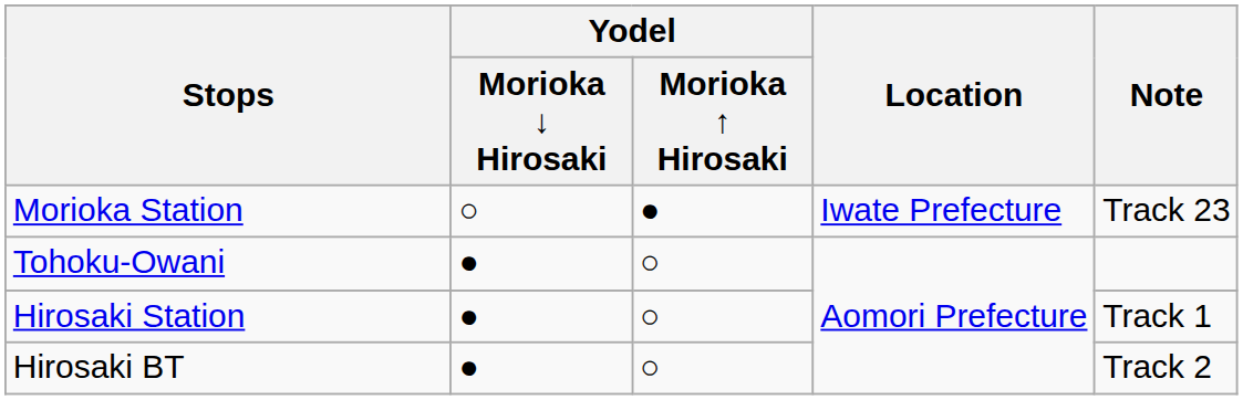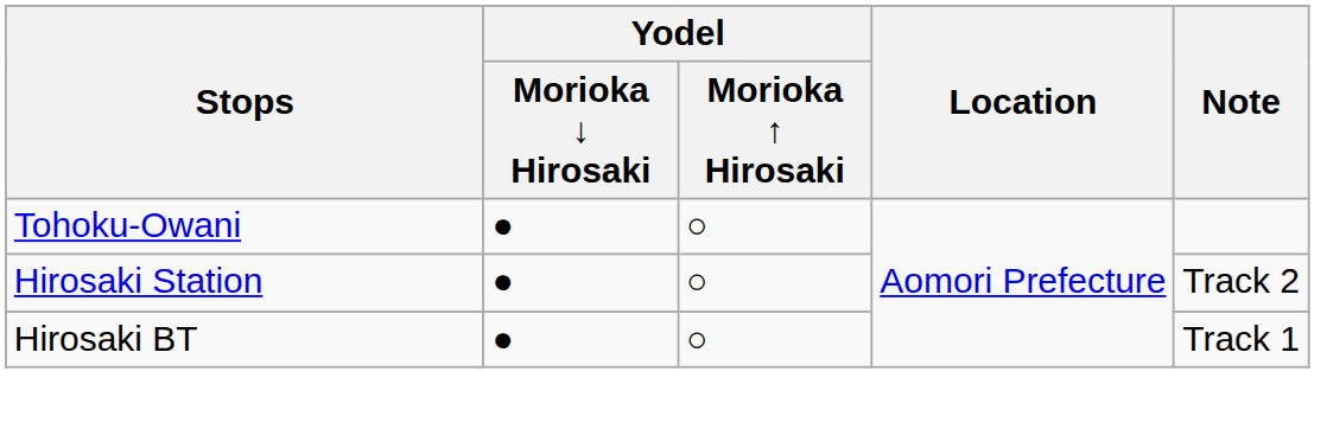 <table class="wikitable defaultleft col2center col3center">
 <tr>
 <th rowspan="2" style="width: 13em;">Stops</th>
 <th colspan="2">Yodel</th>
 <th rowspan="2">Location</th>
 <th rowspan="2">Note</th>
 </tr>
 <tr>
 <th style="width: 5em;">Morioka<br>↓<br>Hirosaki</th>
 <th style="width: 5em;">Morioka<br>↑<br>Hirosaki</th>
 </tr>
 <tr>
-<td><a href='#'>Morioka Station</a></td>
-<td>○</td>
-<td>●</td>
-<td><a href='#'>Iwate Prefecture</a></td>
-<td>Track 23</td>
-</tr>
-<tr>
 <td><a href='#'>Tohoku-Owani</a></td>
 <td>●</td>
 <td>○</td>
 <td rowspan="3"><a href='#'>Aomori Prefecture</a></td>
 <td></td>
 </tr>
 <tr>
 <td><a href='#'>Hirosaki Station</a></td>
 <td>●</td>
 <td>○</td>
-<td>Track 1</td>
+<td>Track 2</td>
 </tr>
 <tr>
 <td>Hirosaki BT</td>
 <td>●</td>
 <td>○</td>
-<td>Track 2</td>
+<td>Track 1</td>
 </tr>
 </table>
